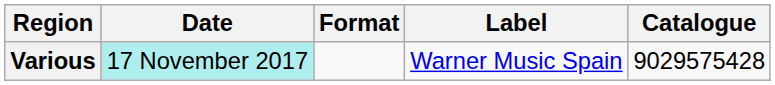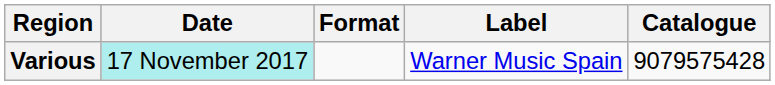 <table class="wikitable plainrowheaders">
 <tr>
 <th scope="col">Region</th>
 <th scope="col">Date</th>
 <th scope="col">Format</th>
 <th scope="col">Label</th>
 <th scope="col">Catalogue</th>
 </tr>
 <tr>
 <th scope="row">Various</th>
 <td style="background: paleturquoise;">17 November 2017</td>
 <td></td>
 <td><a href='#'>Warner Music Spain</a></td>
-<td>9029575428</td>
+<td>9079575428</td>
 </tr>
 </table>
